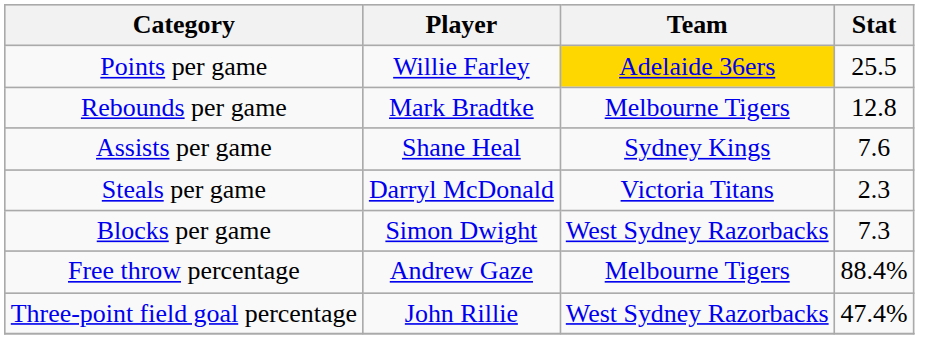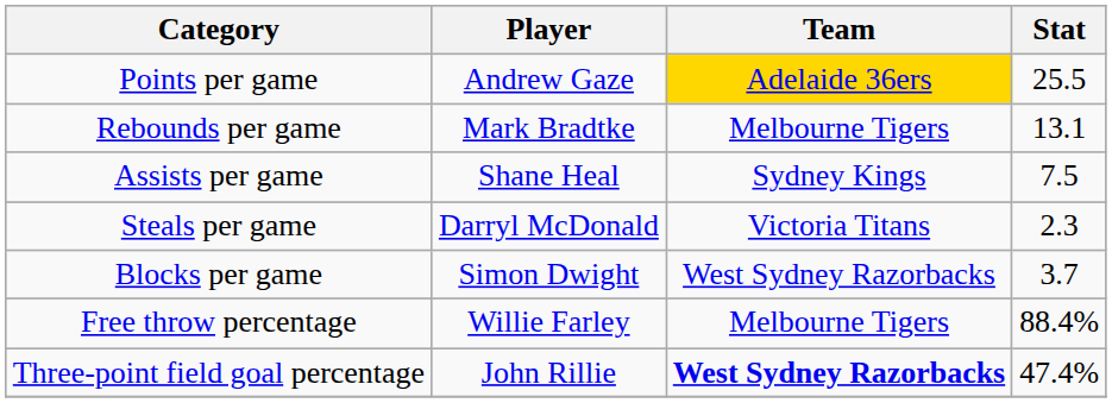 <table class="wikitable" style="text-align:center">
 <tr>
 <th>Category</th>
 <th>Player</th>
 <th>Team</th>
 <th>Stat</th>
 </tr>
 <tr>
 <td><a href='#'>Points</a> per game</td>
-<td><a href='#'>Willie Farley</a></td>
+<td><a href='#'>Andrew Gaze</a></td>
 <td style="background: gold;"><a href='#'>Adelaide 36ers</a></td>
 <td>25.5</td>
 </tr>
 <tr>
 <td><a href='#'>Rebounds</a> per game</td>
 <td><a href='#'>Mark Bradtke</a></td>
 <td><a href='#'>Melbourne Tigers</a></td>
-<td>12.8</td>
+<td>13.1</td>
 </tr>
 <tr>
 <td><a href='#'>Assists</a> per game</td>
 <td><a href='#'>Shane Heal</a></td>
 <td><a href='#'>Sydney Kings</a></td>
-<td>7.6</td>
+<td>7.5</td>
 </tr>
 <tr>
 <td><a href='#'>Steals</a> per game</td>
 <td><a href='#'>Darryl McDonald</a></td>
 <td><a href='#'>Victoria Titans</a></td>
 <td>2.3</td>
 </tr>
 <tr>
 <td><a href='#'>Blocks</a> per game</td>
 <td><a href='#'>Simon Dwight</a></td>
 <td><a href='#'>West Sydney Razorbacks</a></td>
-<td>7.3</td>
+<td>3.7</td>
 </tr>
 <tr>
 <td><a href='#'>Free throw</a> percentage</td>
-<td><a href='#'>Andrew Gaze</a></td>
+<td><a href='#'>Willie Farley</a></td>
 <td><a href='#'>Melbourne Tigers</a></td>
 <td>88.4%</td>
 </tr>
 <tr>
 <td><a href='#'>Three-point field goal</a> percentage</td>
 <td><a href='#'>John Rillie</a></td>
-<td><a href='#'>West Sydney Razorbacks</a></td>
+<td><strong><a href='#'>West Sydney Razorbacks</a></strong></td>
 <td>47.4%</td>
 </tr>
 <tr>
 </tr>
 </table>
